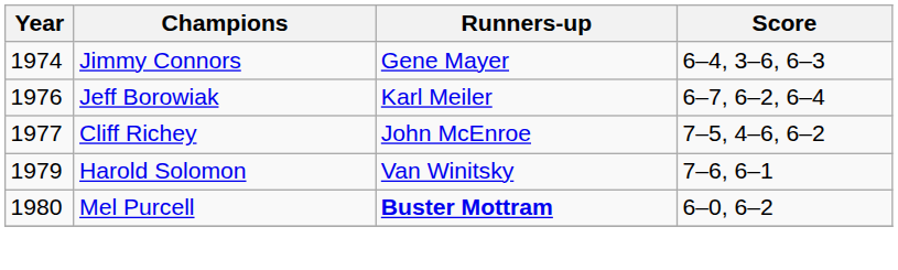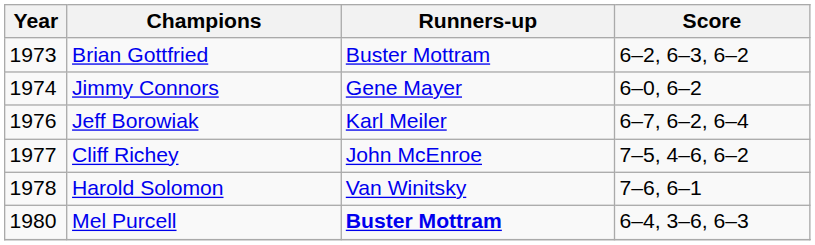 <table class="wikitable">
 <tr>
 <th style="width:40px">Year</th>
 <th style="width:200px">Champions</th>
 <th style="width:200px">Runners-up</th>
 <th style="width:140px" class="unsortable">Score</th>
 </tr>
 <tr>
+<td>1973</td>
+<td> <a href='#'>Brian Gottfried</a></td>
+<td> <a href='#'>Buster Mottram</a></td>
+<td>6–2, 6–3, 6–2</td>
+</tr>
+<tr>
 <td>1974</td>
 <td> <a href='#'>Jimmy Connors</a></td>
 <td> <a href='#'>Gene Mayer</a></td>
-<td>6–4, 3–6, 6–3</td>
+<td>6–0, 6–2</td>
 </tr>
 <tr>
 <td>1976</td>
 <td> <a href='#'>Jeff Borowiak</a></td>
 <td> <a href='#'>Karl Meiler</a></td>
 <td>6–7, 6–2, 6–4</td>
 </tr>
 <tr>
 <td>1977</td>
 <td> <a href='#'>Cliff Richey</a></td>
 <td> <a href='#'>John McEnroe</a></td>
 <td>7–5, 4–6, 6–2</td>
 </tr>
 <tr>
-<td>1979</td>
+<td>1978</td>
 <td> <a href='#'>Harold Solomon</a></td>
 <td> <a href='#'>Van Winitsky</a></td>
 <td>7–6, 6–1</td>
 </tr>
 <tr>
 <td>1980</td>
 <td> <a href='#'>Mel Purcell</a></td>
 <td><strong> <a href='#'>Buster Mottram</a></strong></td>
-<td>6–0, 6–2</td>
+<td>6–4, 3–6, 6–3</td>
 </tr>
 <tr>
 </tr>
 </table>
